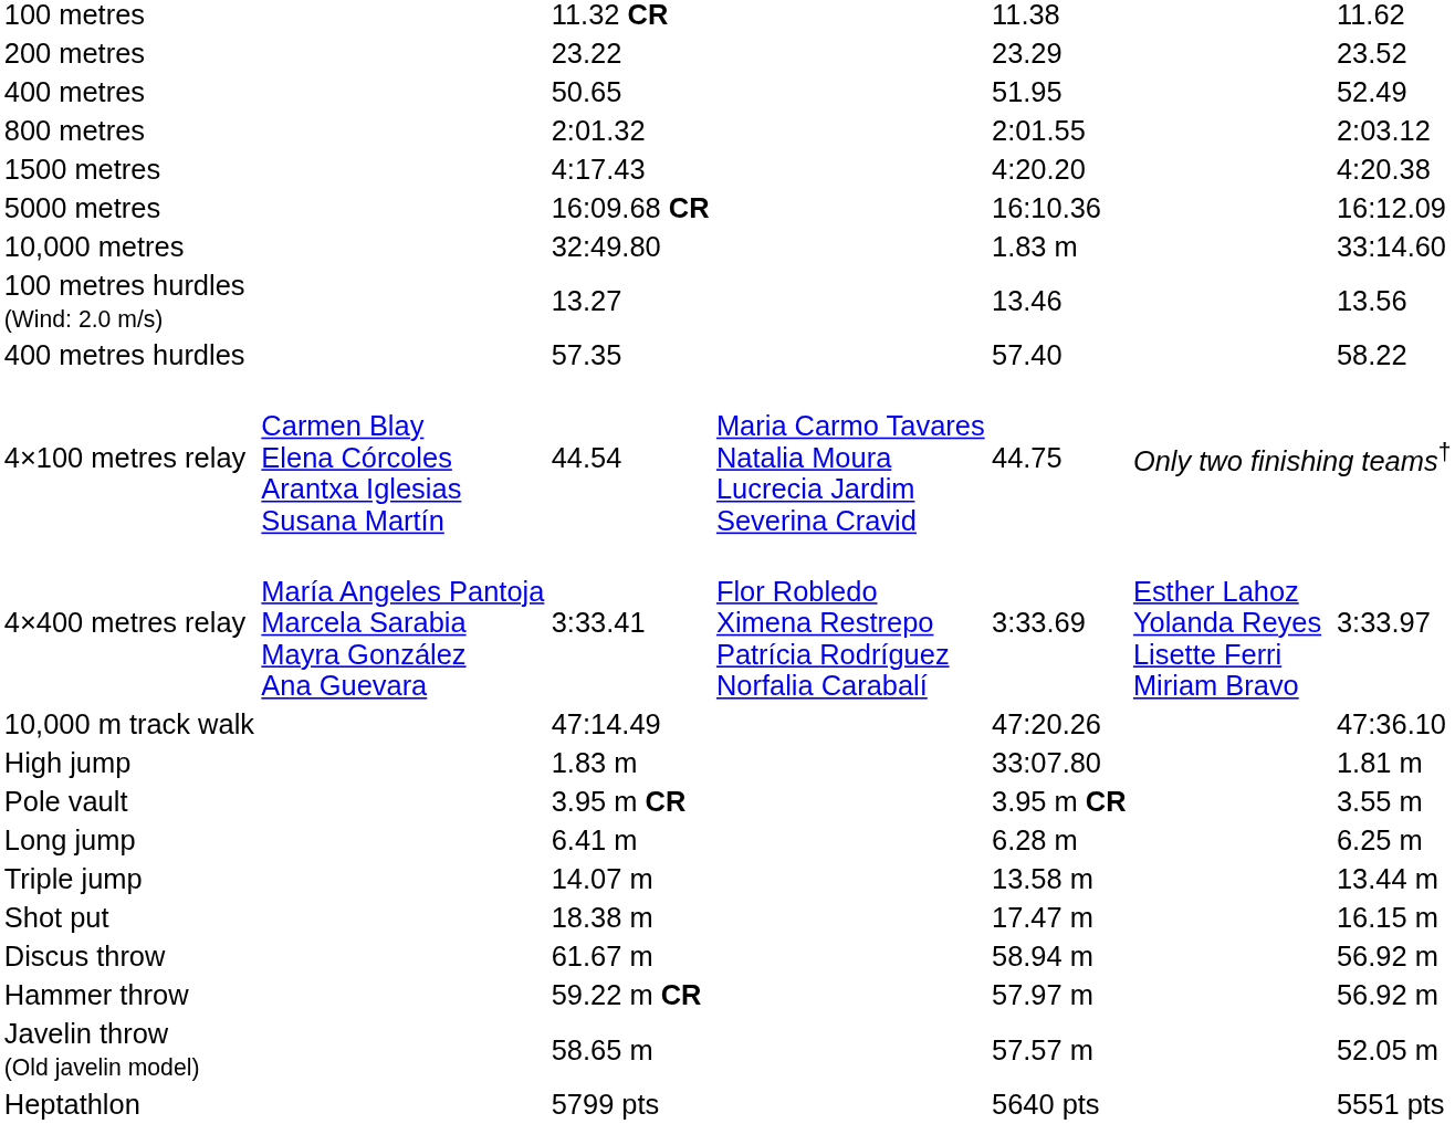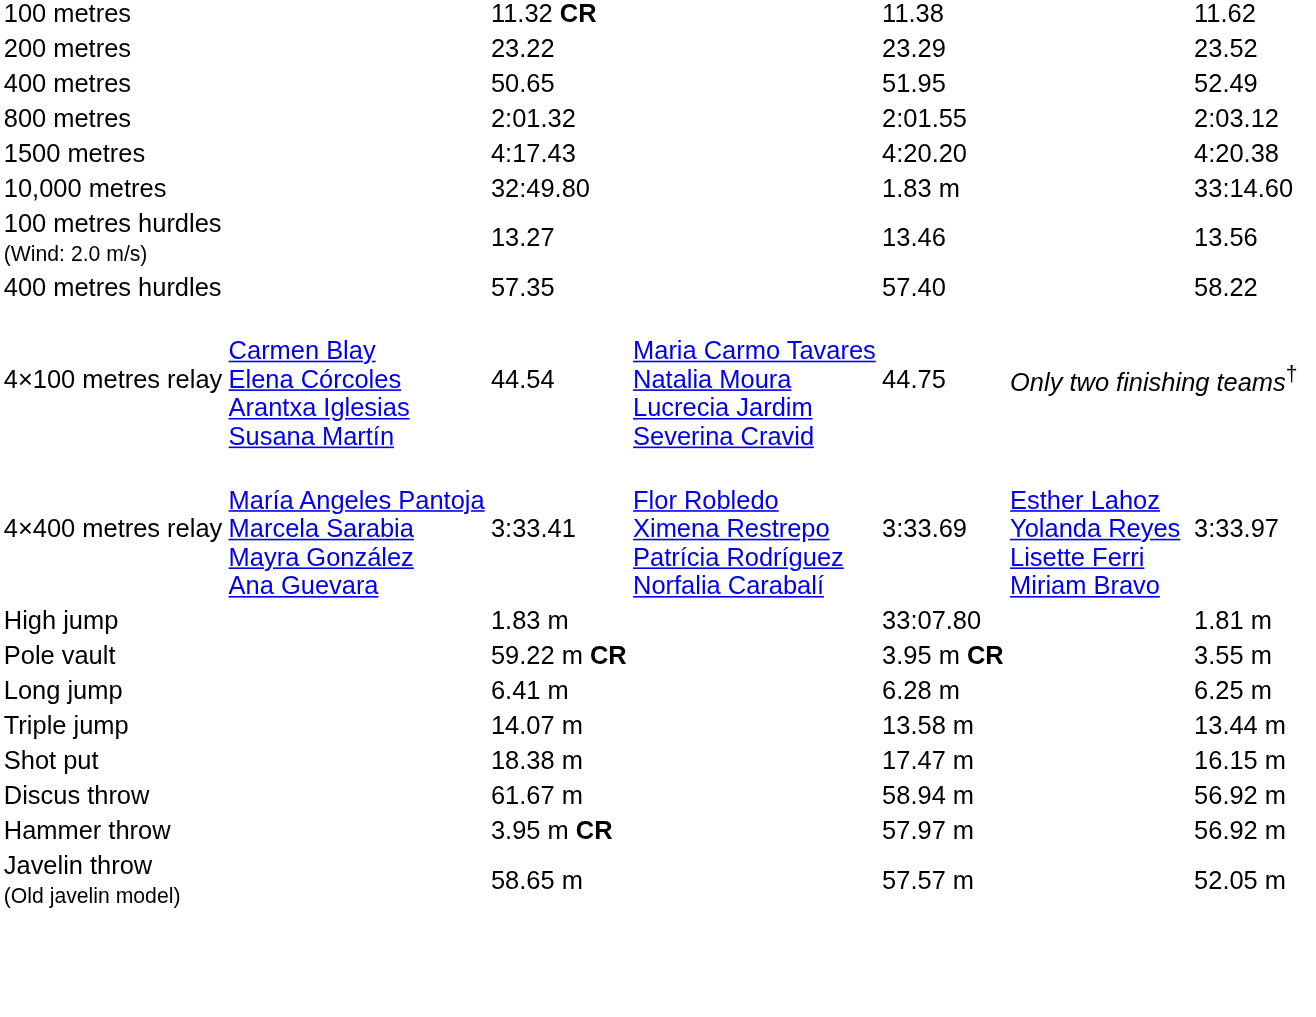 <table>
 <tr>
 <td>100 metres</td>
 <td></td>
 <td>11.32 <strong>CR</strong></td>
 <td></td>
 <td>11.38</td>
 <td></td>
 <td>11.62</td>
 </tr>
 <tr>
 <td>200 metres</td>
 <td></td>
 <td>23.22</td>
 <td></td>
 <td>23.29</td>
 <td></td>
 <td>23.52</td>
 </tr>
 <tr>
 <td>400 metres</td>
 <td></td>
 <td>50.65</td>
 <td></td>
 <td>51.95</td>
 <td></td>
 <td>52.49</td>
 </tr>
 <tr>
 <td>800 metres</td>
 <td></td>
 <td>2:01.32</td>
 <td></td>
 <td>2:01.55</td>
 <td></td>
 <td>2:03.12</td>
 </tr>
 <tr>
 <td>1500 metres</td>
 <td></td>
 <td>4:17.43</td>
 <td></td>
 <td>4:20.20</td>
 <td></td>
 <td>4:20.38</td>
 </tr>
 <tr>
-<td>5000 metres</td>
-<td></td>
-<td>16:09.68 <strong>CR</strong></td>
-<td></td>
-<td>16:10.36</td>
-<td></td>
-<td>16:12.09</td>
-</tr>
-<tr>
 <td>10,000 metres</td>
 <td></td>
 <td>32:49.80</td>
 <td></td>
 <td>1.83 m</td>
 <td></td>
 <td>33:14.60</td>
 </tr>
 <tr>
 <td>100 metres hurdles<br><small>(Wind: 2.0 m/s)</small></td>
 <td></td>
 <td>13.27</td>
 <td></td>
 <td>13.46</td>
 <td></td>
 <td>13.56</td>
 </tr>
 <tr>
 <td>400 metres hurdles</td>
 <td></td>
 <td>57.35</td>
 <td></td>
 <td>57.40</td>
 <td></td>
 <td>58.22</td>
 </tr>
 <tr>
 <td>4×100 metres relay</td>
 <td><br><a href='#'>Carmen Blay</a><br><a href='#'>Elena Córcoles</a><br><a href='#'>Arantxa Iglesias</a><br><a href='#'>Susana Martín</a></td>
 <td>44.54</td>
 <td><br><a href='#'>Maria Carmo Tavares</a><br><a href='#'>Natalia Moura</a><br><a href='#'>Lucrecia Jardim</a><br><a href='#'>Severina Cravid</a></td>
 <td>44.75</td>
 <td colspan=2><em>Only two finishing teams</em><sup>†</sup></td>
 </tr>
 <tr>
 <td>4×400 metres relay</td>
 <td><br><a href='#'>María Angeles Pantoja</a><br><a href='#'>Marcela Sarabia</a><br><a href='#'>Mayra González</a><br><a href='#'>Ana Guevara</a></td>
 <td>3:33.41</td>
 <td><br><a href='#'>Flor Robledo</a><br><a href='#'>Ximena Restrepo</a><br><a href='#'>Patrícia Rodríguez</a><br><a href='#'>Norfalia Carabalí</a></td>
 <td>3:33.69</td>
 <td><br><a href='#'>Esther Lahoz</a><br><a href='#'>Yolanda Reyes</a><br><a href='#'>Lisette Ferri</a><br><a href='#'>Miriam Bravo</a></td>
 <td>3:33.97</td>
 </tr>
 <tr>
-<td>10,000 m track walk</td>
-<td></td>
-<td>47:14.49</td>
-<td></td>
-<td>47:20.26</td>
-<td></td>
-<td>47:36.10</td>
-</tr>
-<tr>
 <td>High jump</td>
 <td></td>
 <td>1.83 m</td>
 <td></td>
 <td>33:07.80</td>
 <td></td>
 <td>1.81 m</td>
 </tr>
 <tr>
 <td>Pole vault</td>
 <td></td>
-<td>3.95 m <strong>CR</strong></td>
+<td>59.22 m <strong>CR</strong></td>
 <td></td>
 <td>3.95 m <strong>CR</strong></td>
 <td></td>
 <td>3.55 m</td>
 </tr>
 <tr>
 <td>Long jump</td>
 <td></td>
 <td>6.41 m</td>
 <td></td>
 <td>6.28 m</td>
 <td></td>
 <td>6.25 m</td>
 </tr>
 <tr>
 <td>Triple jump</td>
 <td></td>
 <td>14.07 m</td>
 <td></td>
 <td>13.58 m</td>
 <td></td>
 <td>13.44 m</td>
 </tr>
 <tr>
 <td>Shot put</td>
 <td></td>
 <td>18.38 m</td>
 <td></td>
 <td>17.47 m</td>
 <td></td>
 <td>16.15 m</td>
 </tr>
 <tr>
 <td>Discus throw</td>
 <td></td>
 <td>61.67 m</td>
 <td></td>
 <td>58.94 m</td>
 <td></td>
 <td>56.92 m</td>
 </tr>
 <tr>
 <td>Hammer throw</td>
 <td></td>
-<td>59.22 m <strong>CR</strong></td>
+<td>3.95 m <strong>CR</strong></td>
 <td></td>
 <td>57.97 m</td>
 <td></td>
 <td>56.92 m</td>
 </tr>
 <tr>
 <td>Javelin throw<br><small>(Old javelin model)</small></td>
 <td></td>
 <td>58.65 m</td>
 <td></td>
 <td>57.57 m</td>
 <td></td>
 <td>52.05 m</td>
 </tr>
-<tr>
-<td>Heptathlon</td>
-<td></td>
-<td>5799 pts</td>
-<td></td>
-<td>5640 pts</td>
-<td></td>
-<td>5551 pts</td>
-</tr>
 </table>
